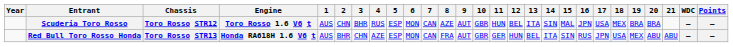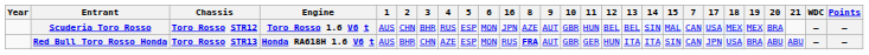 <table class="wikitable" style="font-size: 85%; text-align: center">
 <tr>
 <th>Year</th>
 <th>Entrant</th>
 <th>Chassis</th>
 <th>Engine</th>
 <th>1</th>
 <th>2</th>
 <th>3</th>
 <th>4</th>
 <th>5</th>
 <th>6</th>
-<th>7</th>
+<th>16</th>
 <th>8</th>
 <th>9</th>
 <th>10</th>
 <th>11</th>
 <th>12</th>
 <th>13</th>
 <th>14</th>
 <th>15</th>
-<th>16</th>
+<th>7</th>
 <th>17</th>
 <th>18</th>
 <th>19</th>
 <th>20</th>
 <th>21</th>
 <th>WDC</th>
 <th><a href='#'>Points</a></th>
 </tr>
 <tr>
 <td></td>
 <th nowrap><a href='#'>Scuderia Toro Rosso</a></th>
 <th nowrap><a href='#'>Toro Rosso</a> <a href='#'>STR12</a></th>
 <th nowrap><a href='#'>Toro Rosso</a> 1.6 <a href='#'>V6</a> <a href='#'>t</a></th>
 <td><a href='#'>AUS</a></td>
 <td><a href='#'>CHN</a></td>
 <td><a href='#'>BHR</a></td>
 <td><a href='#'>RUS</a></td>
 <td><a href='#'>ESP</a></td>
 <td><a href='#'>MON</a></td>
-<td><a href='#'>CAN</a></td>
+<td><a href='#'>JPN</a></td>
 <td><a href='#'>AZE</a></td>
 <td><a href='#'>AUT</a></td>
 <td><a href='#'>GBR</a></td>
 <td><a href='#'>HUN</a></td>
 <td><a href='#'>BEL</a></td>
-<td><a href='#'>ITA</a></td>
+<td><a href='#'>BEL</a></td>
 <td style="background:#F1F8FF;"><a href='#'>SIN</a><br></td>
 <td style="background:#F1F8FF;"><a href='#'>MAL</a><br></td>
-<td><a href='#'>JPN</a></td>
+<td><a href='#'>CAN</a></td>
 <td style="background:#F1F8FF;"><a href='#'>USA</a><br></td>
 <td style="background:#F1F8FF;"><a href='#'>MEX</a><br></td>
-<td><a href='#'>BRA</a></td>
+<td><a href='#'>MEX</a></td>
 <td><a href='#'>BRA</a></td>
 <td></td>
 <th>–</th>
 <th>–</th>
 </tr>
 <tr>
 <td></td>
 <th nowrap><a href='#'>Red Bull Toro Rosso Honda</a></th>
 <th nowrap><a href='#'>Toro Rosso</a> <a href='#'>STR13</a></th>
 <th nowrap><a href='#'>Honda</a> RA618H 1.6 <a href='#'>V6</a> <a href='#'>t</a></th>
 <td><a href='#'>AUS</a></td>
 <td><a href='#'>BHR</a></td>
 <td><a href='#'>CHN</a></td>
 <td><a href='#'>AZE</a></td>
 <td><a href='#'>ESP</a></td>
 <td><a href='#'>MON</a></td>
-<td><a href='#'>CAN</a></td>
-<td><a href='#'>FRA</a></td>
+<td><a href='#'>RUS</a></td>
+<td><strong><a href='#'>FRA</a></strong></td>
 <td><a href='#'>AUT</a></td>
 <td><a href='#'>GBR</a></td>
 <td><a href='#'>GER</a></td>
 <td><a href='#'>HUN</a></td>
-<td><a href='#'>BEL</a></td>
+<td><a href='#'>ITA</a></td>
 <td><a href='#'>ITA</a></td>
 <td><a href='#'>SIN</a></td>
-<td><a href='#'>RUS</a></td>
+<td><a href='#'>CAN</a></td>
 <td><a href='#'>JPN</a></td>
 <td style="background:#F1F8FF;"><a href='#'>USA</a><br></td>
-<td><a href='#'>MEX</a></td>
+<td><a href='#'>BRA</a></td>
 <td><a href='#'>ABU</a></td>
 <td><a href='#'>ABU</a></td>
 <th>–</th>
 <th>–</th>
 </tr>
 </table>
